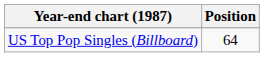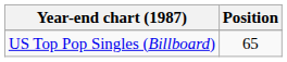 <table class="wikitable">
 <tr>
 <th>Year-end chart (1987)</th>
 <th>Position</th>
 </tr>
 <tr>
 </tr>
 <tr>
 <td><a href='#'>US Top Pop Singles (<em>Billboard</em>)</a></td>
-<td style="text-align:center;">64</td>
+<td style="text-align:center;">65</td>
 </tr>
 </table>
